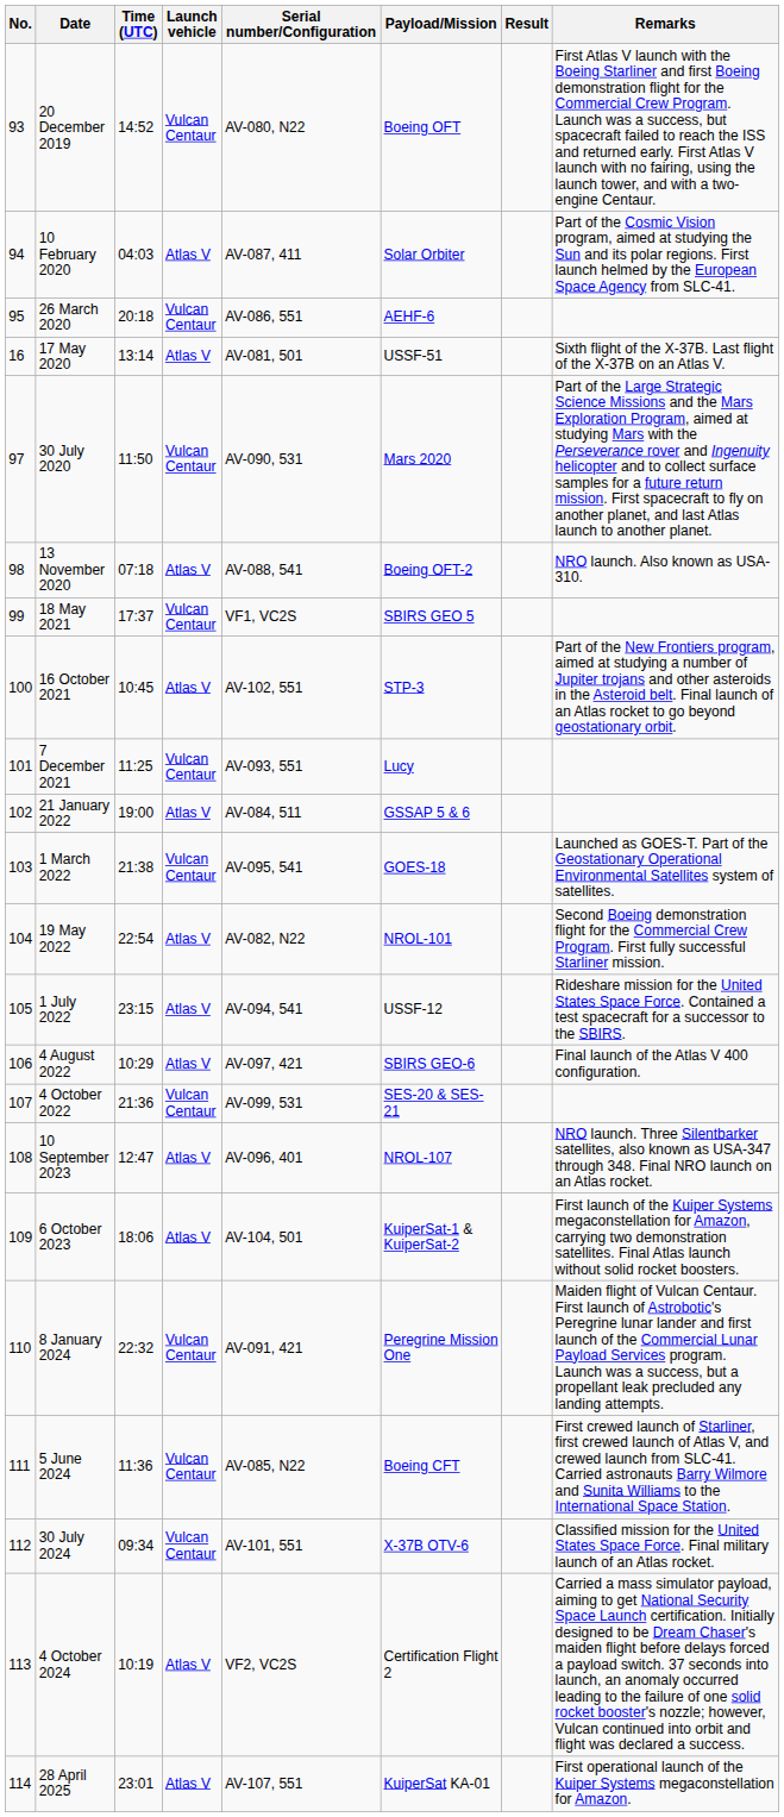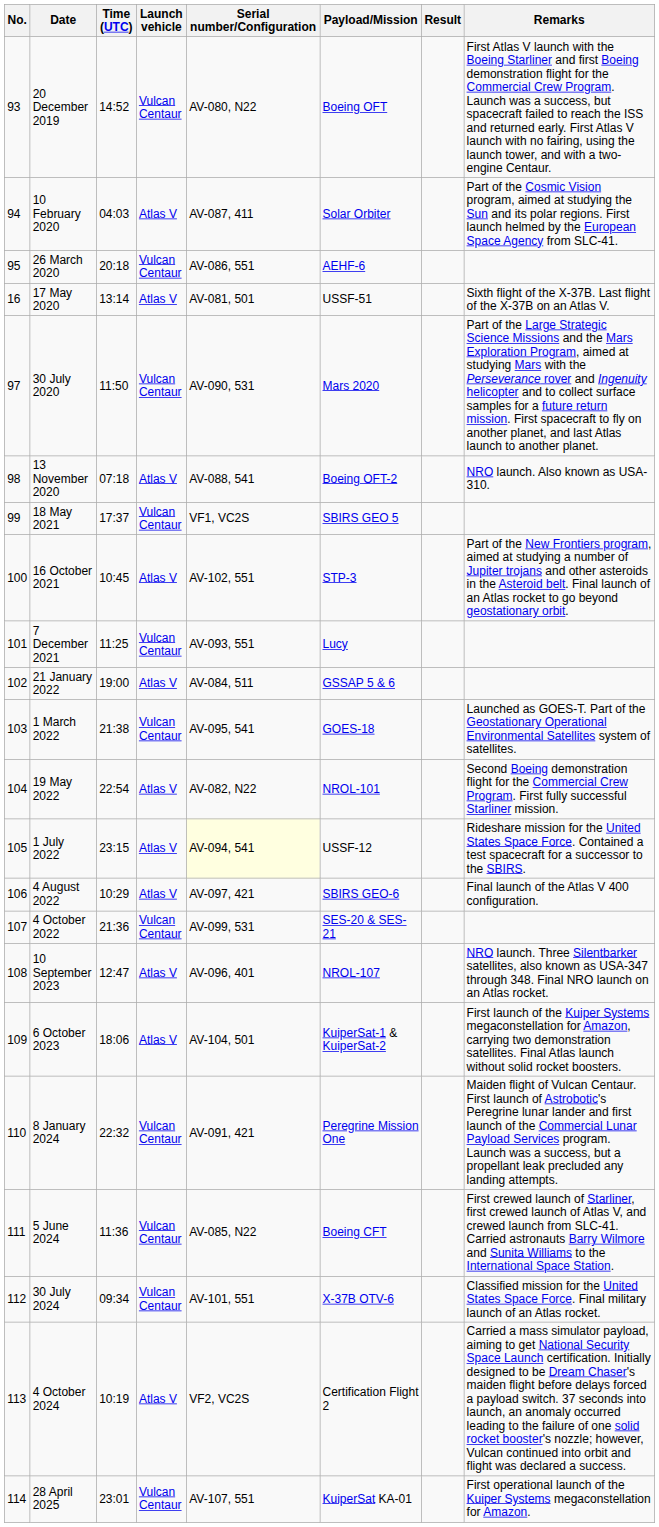 <table class="wikitable mw-collapsible">
 <tr>
 <th>No.</th>
 <th>Date</th>
 <th>Time (<a href='#'>UTC</a>)</th>
 <th>Launch vehicle</th>
 <th>Serial number/Configuration</th>
 <th>Payload/Mission</th>
 <th>Result</th>
 <th>Remarks</th>
 </tr>
 <tr>
 <td>93</td>
 <td>20 December 2019</td>
 <td>14:52</td>
 <td><a href='#'>Vulcan Centaur</a></td>
 <td>AV-080, N22</td>
 <td><a href='#'>Boeing OFT</a></td>
 <td></td>
 <td>First Atlas V launch with the <a href='#'>Boeing Starliner</a> and first <a href='#'>Boeing</a> demonstration flight for the <a href='#'>Commercial Crew Program</a>. Launch was a success, but spacecraft failed to reach the ISS and returned early. First Atlas V launch with no fairing, using the launch tower, and with a two-engine Centaur.</td>
 </tr>
 <tr>
 <td>94</td>
 <td>10 February 2020</td>
 <td>04:03</td>
 <td><a href='#'>Atlas V</a></td>
 <td>AV-087, 411</td>
 <td><a href='#'>Solar Orbiter</a></td>
 <td></td>
 <td>Part of the <a href='#'>Cosmic Vision</a> program, aimed at studying the <a href='#'>Sun</a> and its polar regions. First launch helmed by the <a href='#'>European Space Agency</a> from SLC-41.</td>
 </tr>
 <tr>
 <td>95</td>
 <td>26 March 2020</td>
 <td>20:18</td>
 <td><a href='#'>Vulcan Centaur</a></td>
 <td>AV-086, 551</td>
 <td><a href='#'>AEHF-6</a></td>
 <td></td>
 <td></td>
 </tr>
 <tr>
 <td>16</td>
 <td>17 May 2020</td>
 <td>13:14</td>
 <td><a href='#'>Atlas V</a></td>
 <td>AV-081, 501</td>
 <td>USSF-51</td>
 <td></td>
 <td>Sixth flight of the X-37B. Last flight of the X-37B on an Atlas V.</td>
 </tr>
 <tr>
 <td>97</td>
 <td>30 July 2020</td>
 <td>11:50</td>
 <td><a href='#'>Vulcan Centaur</a></td>
 <td>AV-090, 531</td>
 <td><a href='#'>Mars 2020</a></td>
 <td></td>
 <td>Part of the <a href='#'>Large Strategic Science Missions</a> and the <a href='#'>Mars Exploration Program</a>, aimed at studying <a href='#'>Mars</a> with the <a href='#'><em>Perseverance</em> rover</a> and <a href='#'><em>Ingenuity</em> helicopter</a> and to collect surface samples for a <a href='#'>future return mission</a>. First spacecraft to fly on another planet, and last Atlas launch to another planet.</td>
 </tr>
 <tr>
 <td>98</td>
 <td>13 November 2020</td>
 <td>07:18</td>
 <td><a href='#'>Atlas V</a></td>
 <td>AV-088, 541</td>
 <td><a href='#'>Boeing OFT-2</a></td>
 <td></td>
 <td><a href='#'>NRO</a> launch. Also known as USA-310.</td>
 </tr>
 <tr>
 <td>99</td>
 <td>18 May 2021</td>
 <td>17:37</td>
 <td><a href='#'>Vulcan Centaur</a></td>
 <td>VF1, VC2S</td>
 <td><a href='#'>SBIRS GEO 5</a></td>
 <td></td>
 <td></td>
 </tr>
 <tr>
 <td>100</td>
 <td>16 October 2021</td>
 <td>10:45</td>
 <td><a href='#'>Atlas V</a></td>
 <td>AV-102, 551</td>
 <td><a href='#'>STP-3</a></td>
 <td></td>
 <td>Part of the <a href='#'>New Frontiers program</a>, aimed at studying a number of <a href='#'>Jupiter trojans</a> and other asteroids in the <a href='#'>Asteroid belt</a>. Final launch of an Atlas rocket to go beyond <a href='#'>geostationary orbit</a>.</td>
 </tr>
 <tr>
 <td>101</td>
 <td>7 December 2021</td>
 <td>11:25</td>
 <td><a href='#'>Vulcan Centaur</a></td>
 <td>AV-093, 551</td>
 <td><a href='#'>Lucy</a></td>
 <td></td>
 <td></td>
 </tr>
 <tr>
 <td>102</td>
 <td>21 January 2022</td>
 <td>19:00</td>
 <td><a href='#'>Atlas V</a></td>
 <td>AV-084, 511</td>
 <td><a href='#'>GSSAP 5 & 6</a></td>
 <td></td>
 <td></td>
 </tr>
 <tr>
 <td>103</td>
 <td>1 March 2022</td>
 <td>21:38</td>
 <td><a href='#'>Vulcan Centaur</a></td>
 <td>AV-095, 541</td>
 <td><a href='#'>GOES-18</a></td>
 <td></td>
 <td>Launched as GOES-T. Part of the <a href='#'>Geostationary Operational Environmental Satellites</a> system of satellites.</td>
 </tr>
 <tr>
 <td>104</td>
 <td>19 May 2022</td>
 <td>22:54</td>
 <td><a href='#'>Atlas V</a></td>
 <td>AV-082, N22</td>
 <td><a href='#'>NROL-101</a></td>
 <td></td>
 <td>Second <a href='#'>Boeing</a> demonstration flight for the <a href='#'>Commercial Crew Program</a>. First fully successful <a href='#'>Starliner</a> mission.</td>
 </tr>
 <tr>
 <td>105</td>
 <td>1 July 2022</td>
 <td>23:15</td>
 <td><a href='#'>Atlas V</a></td>
-<td>AV-094, 541</td>
+<td style="background: lightyellow;">AV-094, 541</td>
 <td>USSF-12</td>
 <td></td>
 <td>Rideshare mission for the <a href='#'>United States Space Force</a>. Contained a test spacecraft for a successor to the <a href='#'>SBIRS</a>.</td>
 </tr>
 <tr>
 <td>106</td>
 <td>4 August 2022</td>
 <td>10:29</td>
 <td><a href='#'>Atlas V</a></td>
 <td>AV-097, 421</td>
 <td><a href='#'>SBIRS GEO-6</a></td>
 <td></td>
 <td>Final launch of the Atlas V 400 configuration.</td>
 </tr>
 <tr>
 <td>107</td>
 <td>4 October 2022</td>
 <td>21:36</td>
 <td><a href='#'>Vulcan Centaur</a></td>
 <td>AV-099, 531</td>
 <td><a href='#'>SES-20 & SES-21</a></td>
 <td></td>
 <td></td>
 </tr>
 <tr>
 <td>108</td>
 <td>10 September 2023</td>
 <td>12:47</td>
 <td><a href='#'>Atlas V</a></td>
 <td>AV-096, 401</td>
 <td><a href='#'>NROL-107</a></td>
 <td></td>
 <td><a href='#'>NRO</a> launch. Three <a href='#'>Silentbarker</a> satellites, also known as USA-347 through 348. Final NRO launch on an Atlas rocket.</td>
 </tr>
 <tr>
 <td>109</td>
 <td>6 October 2023</td>
 <td>18:06</td>
 <td><a href='#'>Atlas V</a></td>
 <td>AV-104, 501</td>
 <td><a href='#'>KuiperSat-1</a> & <a href='#'>KuiperSat-2</a></td>
 <td></td>
 <td>First launch of the <a href='#'>Kuiper Systems</a> megaconstellation for <a href='#'>Amazon</a>, carrying two demonstration satellites. Final Atlas launch without solid rocket boosters.</td>
 </tr>
 <tr>
 <td>110</td>
 <td>8 January 2024</td>
 <td>22:32</td>
 <td><a href='#'>Vulcan Centaur</a></td>
 <td>AV-091, 421</td>
 <td><a href='#'>Peregrine Mission One</a></td>
 <td></td>
 <td>Maiden flight of Vulcan Centaur. First launch of <a href='#'>Astrobotic</a>'s Peregrine lunar lander and first launch of the <a href='#'>Commercial Lunar Payload Services</a> program. Launch was a success, but a propellant leak precluded any landing attempts.</td>
 </tr>
 <tr>
 <td>111</td>
 <td>5 June 2024</td>
 <td>11:36</td>
 <td><a href='#'>Vulcan Centaur</a></td>
 <td>AV-085, N22</td>
 <td><a href='#'>Boeing CFT</a></td>
 <td></td>
 <td>First crewed launch of <a href='#'>Starliner</a>, first crewed launch of Atlas V, and crewed launch from SLC-41. Carried astronauts <a href='#'>Barry Wilmore</a> and <a href='#'>Sunita Williams</a> to the <a href='#'>International Space Station</a>.</td>
 </tr>
 <tr>
 <td>112</td>
 <td>30 July 2024</td>
 <td>09:34</td>
 <td><a href='#'>Vulcan Centaur</a></td>
 <td>AV-101, 551</td>
 <td><a href='#'>X-37B OTV-6</a></td>
 <td></td>
 <td>Classified mission for the <a href='#'>United States Space Force</a>. Final military launch of an Atlas rocket.</td>
 </tr>
 <tr>
 <td>113</td>
 <td>4 October 2024</td>
 <td>10:19</td>
 <td><a href='#'>Atlas V</a></td>
 <td>VF2, VC2S</td>
 <td>Certification Flight 2</td>
 <td></td>
 <td>Carried a mass simulator payload, aiming to get <a href='#'>National Security Space Launch</a> certification. Initially designed to be <a href='#'>Dream Chaser</a>'s maiden flight before delays forced a payload switch. 37 seconds into launch, an anomaly occurred leading to the failure of one <a href='#'>solid rocket booster</a>'s nozzle; however, Vulcan continued into orbit and flight was declared a success.</td>
 </tr>
 <tr>
 <td>114</td>
 <td>28 April 2025</td>
 <td>23:01</td>
-<td><a href='#'>Atlas V</a></td>
+<td><a href='#'>Vulcan Centaur</a></td>
 <td>AV-107, 551</td>
 <td><a href='#'>KuiperSat</a> KA-01</td>
 <td></td>
 <td>First operational launch of the <a href='#'>Kuiper Systems</a> megaconstellation for <a href='#'>Amazon</a>.</td>
 </tr>
 </table>
